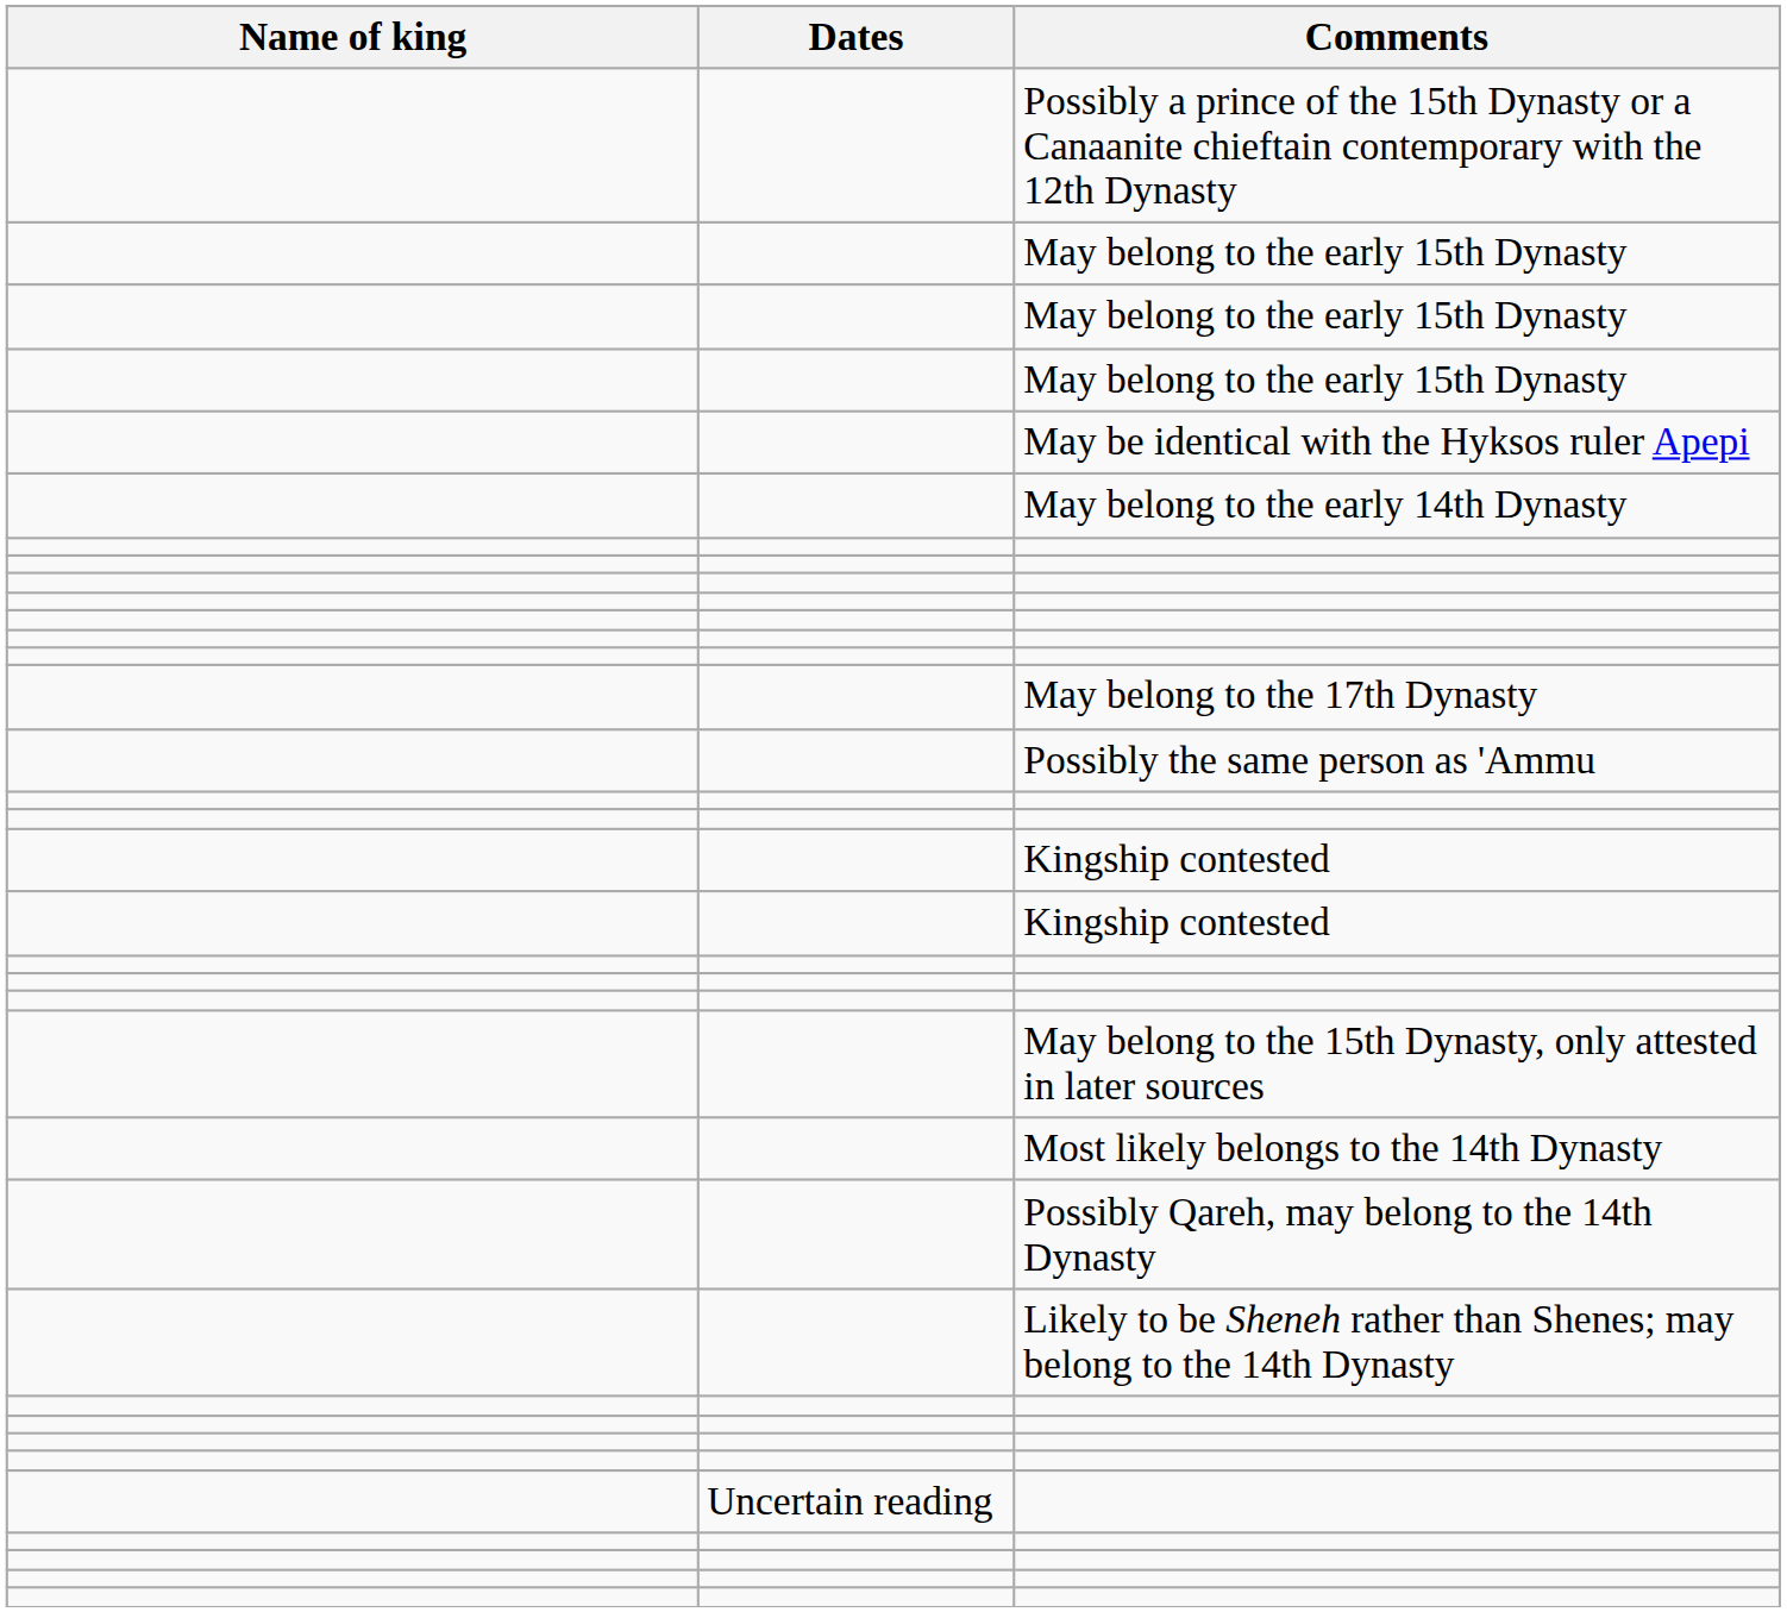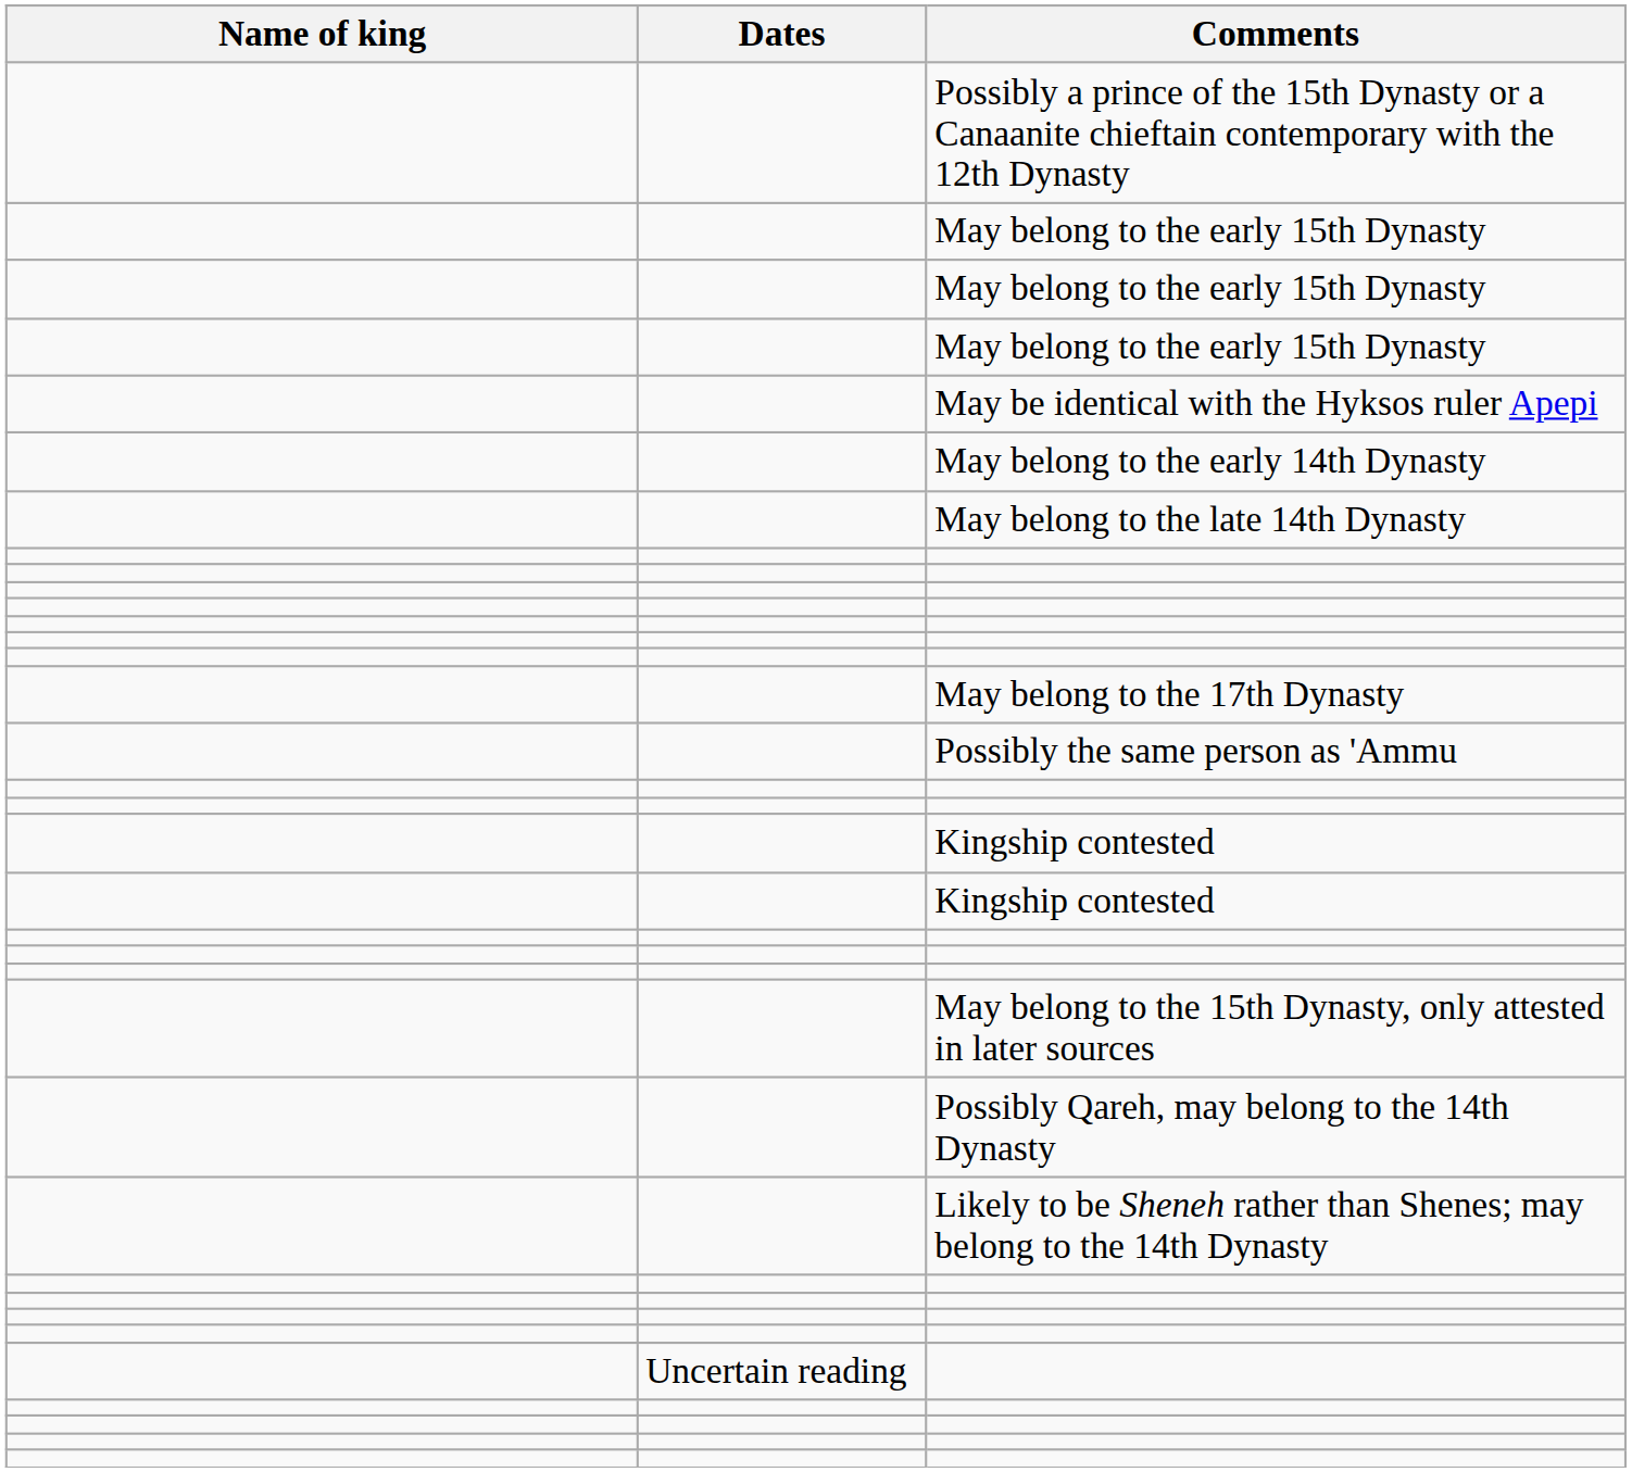 <table class="wikitable" style="margin:1em auto;">
 <tr>
 <th style="width:270px">Name of king</th>
 <th style="width:120px">Dates</th>
 <th style="width:300px">Comments</th>
 </tr>
 <tr>
 <td></td>
 <td></td>
 <td>Possibly a prince of the 15th Dynasty or a Canaanite chieftain contemporary with the 12th Dynasty</td>
 </tr>
 <tr>
 <td></td>
 <td></td>
 <td>May belong to the early 15th Dynasty</td>
 </tr>
 <tr>
 <td></td>
 <td></td>
 <td>May belong to the early 15th Dynasty</td>
 </tr>
 <tr>
 <td></td>
 <td></td>
 <td>May belong to the early 15th Dynasty</td>
 </tr>
 <tr>
 <td></td>
 <td></td>
 <td>May be identical with the Hyksos ruler <a href='#'>Apepi</a></td>
 </tr>
 <tr>
 <td></td>
 <td></td>
 <td>May belong to the early 14th Dynasty</td>
+</tr>
+<tr>
+<td></td>
+<td></td>
+<td>May belong to the late 14th Dynasty</td>
 </tr>
 <tr>
 <td></td>
 <td></td>
 <td></td>
 </tr>
 <tr>
 <td></td>
 <td></td>
 <td></td>
 </tr>
 <tr>
 <td></td>
 <td></td>
 <td></td>
 </tr>
 <tr>
 <td></td>
 <td></td>
 <td></td>
 </tr>
 <tr>
 <td></td>
 <td></td>
 <td></td>
 </tr>
 <tr>
 <td></td>
 <td></td>
 <td></td>
 </tr>
 <tr>
 <td></td>
 <td></td>
 <td></td>
 </tr>
 <tr>
 <td></td>
 <td></td>
 <td>May belong to the 17th Dynasty</td>
 </tr>
 <tr>
 <td></td>
 <td></td>
 <td>Possibly the same person as 'Ammu</td>
 </tr>
 <tr>
 <td></td>
 <td></td>
 <td></td>
 </tr>
 <tr>
 <td></td>
 <td></td>
 <td></td>
 </tr>
 <tr>
 <td></td>
 <td></td>
 <td>Kingship contested</td>
 </tr>
 <tr>
 <td></td>
 <td></td>
 <td>Kingship contested</td>
 </tr>
 <tr>
 <td></td>
 <td></td>
 <td></td>
 </tr>
 <tr>
 <td></td>
 <td></td>
 <td></td>
 </tr>
 <tr>
 <td></td>
 <td></td>
 <td></td>
 </tr>
 <tr>
 <td></td>
 <td></td>
 <td>May belong to the 15th Dynasty, only attested in later sources</td>
 </tr>
 <tr>
 <td></td>
 <td></td>
-<td>Most likely belongs to the 14th Dynasty</td>
-</tr>
-<tr>
-<td></td>
-<td></td>
 <td>Possibly Qareh, may belong to the 14th Dynasty</td>
 </tr>
 <tr>
 <td></td>
 <td></td>
 <td>Likely to be <em>Sheneh</em> rather than Shenes; may belong to the 14th Dynasty</td>
 </tr>
 <tr>
 <td></td>
 <td></td>
 <td></td>
 </tr>
 <tr>
 <td></td>
 <td></td>
 <td></td>
 </tr>
 <tr>
 <td></td>
 <td></td>
 <td></td>
 </tr>
 <tr>
 <td></td>
 <td></td>
 <td></td>
 </tr>
 <tr>
 <td></td>
 <td>Uncertain reading</td>
 </tr>
 <tr>
 <td></td>
 <td></td>
 <td></td>
 </tr>
 <tr>
 <td></td>
 <td></td>
 <td></td>
 </tr>
 <tr>
 <td></td>
 <td></td>
 <td></td>
 </tr>
 <tr>
 <td></td>
 <td></td>
 <td></td>
 </tr>
 </table>
